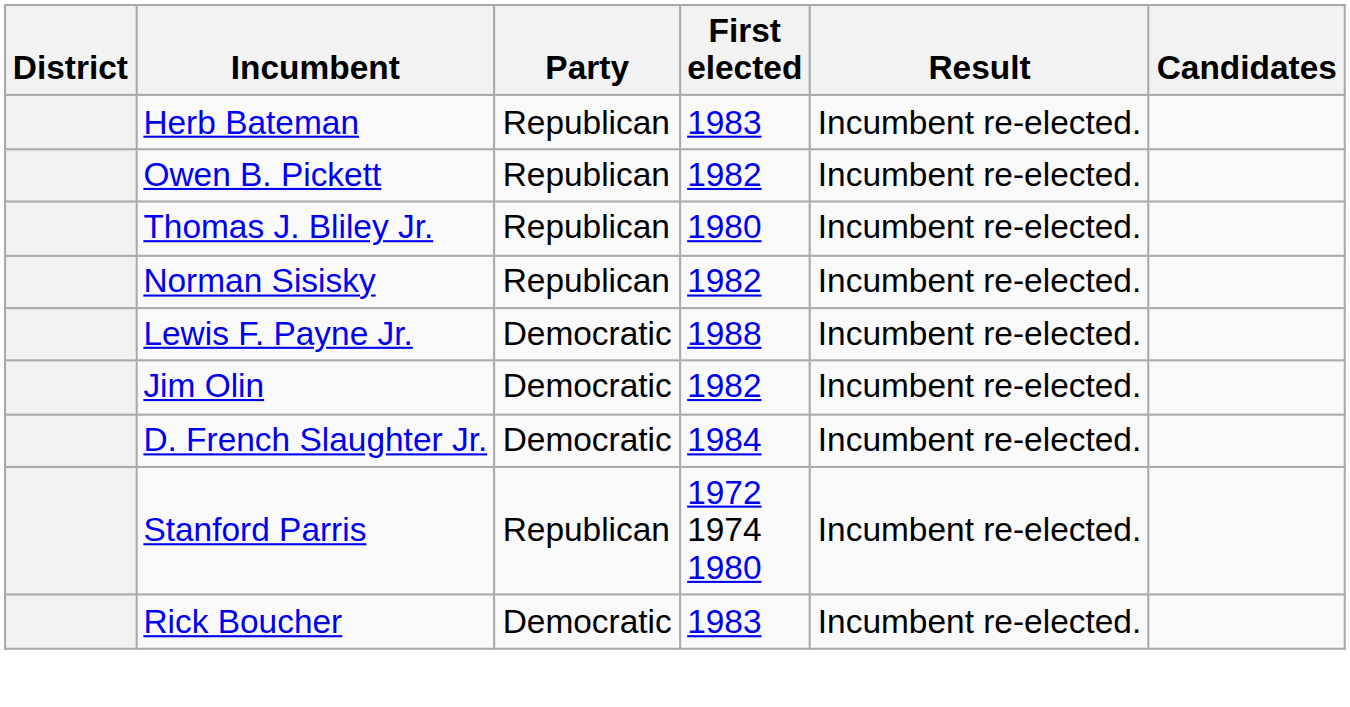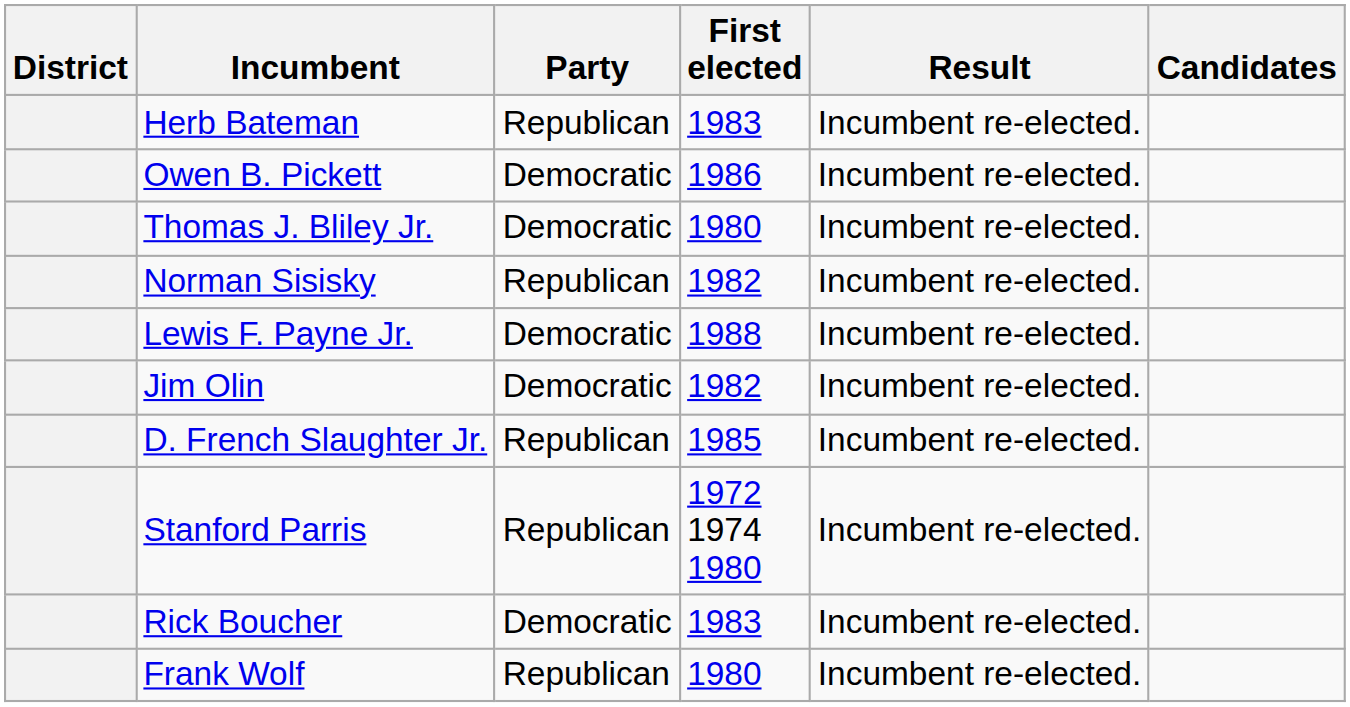 <table class=wikitable>
 <tr valign=bottom>
 <th>District</th>
 <th>Incumbent</th>
 <th>Party</th>
 <th>First<br>elected</th>
 <th>Result</th>
 <th>Candidates</th>
 </tr>
 <tr>
 <th></th>
 <td><a href='#'>Herb Bateman</a></td>
 <td>Republican</td>
 <td><a href='#'>1983</a></td>
 <td>Incumbent re-elected.</td>
 <td nowrap></td>
 </tr>
 <tr>
 <th></th>
 <td><a href='#'>Owen B. Pickett</a></td>
-<td>Republican</td>
-<td><a href='#'>1982</a></td>
+<td>Democratic</td>
+<td><a href='#'>1986</a></td>
 <td>Incumbent re-elected.</td>
 <td nowrap></td>
 </tr>
 <tr>
 <th></th>
 <td><a href='#'>Thomas J. Bliley Jr.</a></td>
-<td>Republican</td>
+<td>Democratic</td>
 <td><a href='#'>1980</a></td>
 <td>Incumbent re-elected.</td>
 <td nowrap></td>
 </tr>
 <tr>
 <th></th>
 <td><a href='#'>Norman Sisisky</a></td>
 <td>Republican</td>
 <td><a href='#'>1982</a></td>
 <td>Incumbent re-elected.</td>
 <td nowrap></td>
 </tr>
 <tr>
 <th></th>
 <td><a href='#'>Lewis F. Payne Jr.</a></td>
 <td>Democratic</td>
 <td><a href='#'>1988</a></td>
 <td>Incumbent re-elected.</td>
 <td nowrap></td>
 </tr>
 <tr>
 <th></th>
 <td><a href='#'>Jim Olin</a></td>
 <td>Democratic</td>
 <td><a href='#'>1982</a></td>
 <td>Incumbent re-elected.</td>
 <td nowrap></td>
 </tr>
 <tr>
 <th></th>
 <td><a href='#'>D. French Slaughter Jr.</a></td>
-<td>Democratic</td>
-<td><a href='#'>1984</a></td>
+<td>Republican</td>
+<td><a href='#'>1985</a></td>
 <td>Incumbent re-elected.</td>
 <td nowrap></td>
 </tr>
 <tr>
 <th></th>
 <td><a href='#'>Stanford Parris</a></td>
 <td>Republican</td>
 <td><a href='#'>1972</a><br>1974 <br><a href='#'>1980</a></td>
 <td>Incumbent re-elected.</td>
 <td nowrap></td>
 </tr>
 <tr>
 <th></th>
 <td><a href='#'>Rick Boucher</a></td>
 <td>Democratic</td>
 <td><a href='#'>1983</a></td>
 <td>Incumbent re-elected.</td>
 <td nowrap></td>
 </tr>
+<tr>
+<th></th>
+<td><a href='#'>Frank Wolf</a></td>
+<td>Republican</td>
+<td><a href='#'>1980</a></td>
+<td>Incumbent re-elected.</td>
+<td nowrap></td>
+</tr>
 </table>
